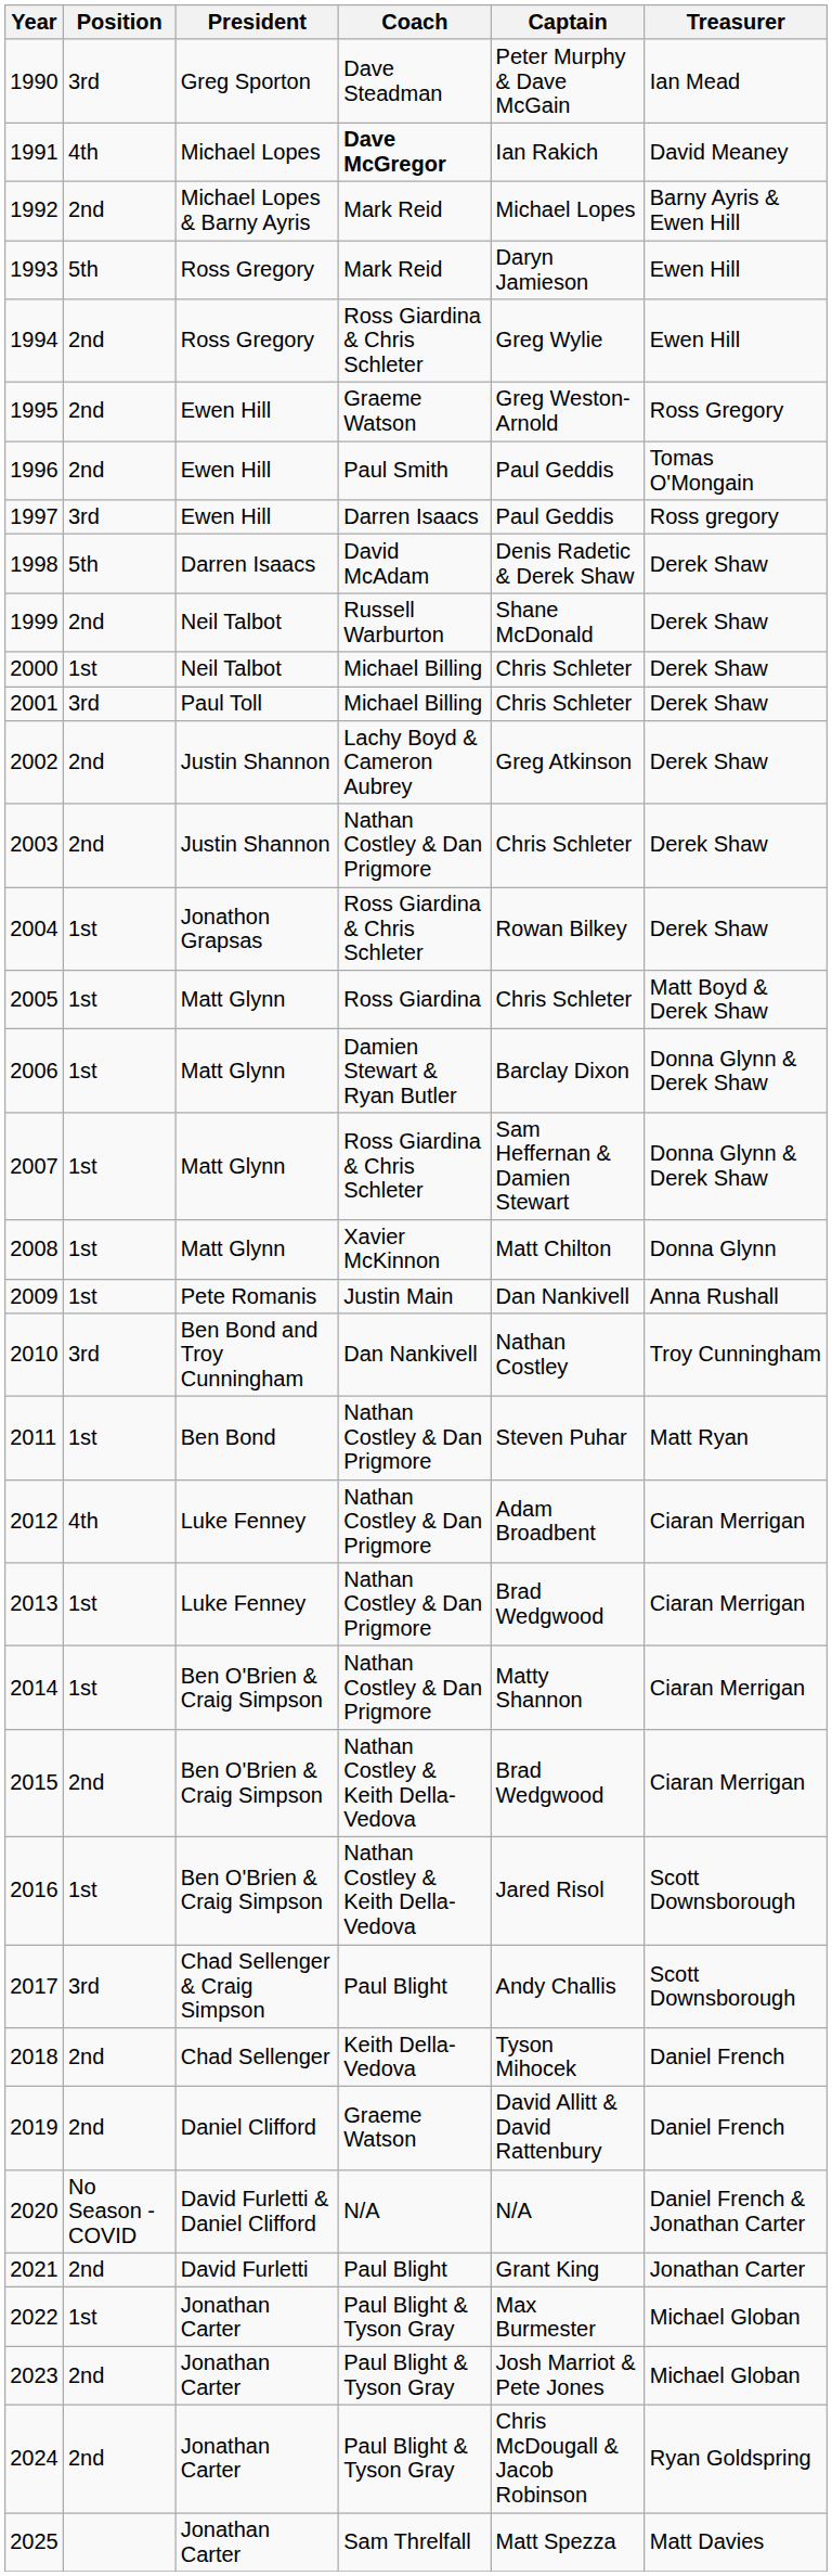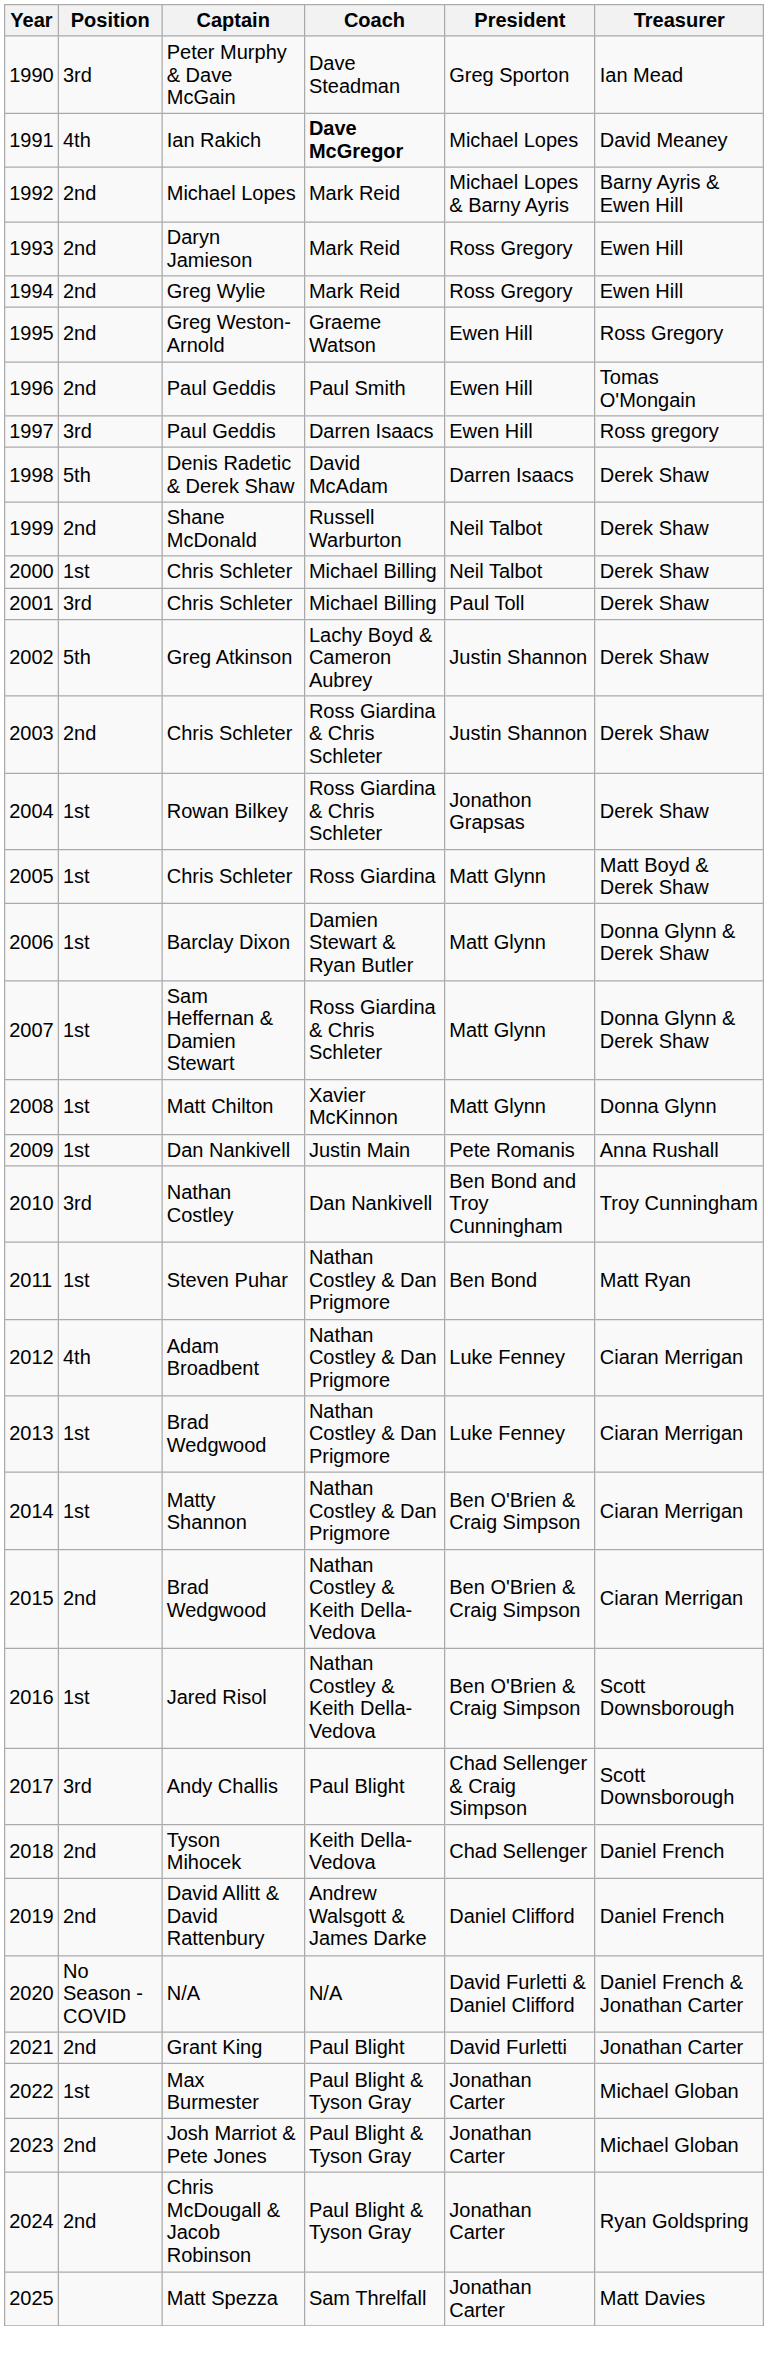 <table class="wikitable">
 <tr>
 <th>Year</th>
 <th>Position</th>
+<th>Captain</th>
+<th>Coach</th>
 <th>President</th>
-<th>Coach</th>
-<th>Captain</th>
 <th>Treasurer</th>
 </tr>
 <tr>
 <td>1990</td>
 <td>3rd</td>
+<td>Peter Murphy & Dave McGain</td>
+<td>Dave Steadman</td>
 <td>Greg Sporton</td>
-<td>Dave Steadman</td>
-<td>Peter Murphy & Dave McGain</td>
 <td>Ian Mead</td>
 </tr>
 <tr>
 <td>1991</td>
 <td>4th</td>
+<td>Ian Rakich</td>
+<td><strong>Dave McGregor</strong></td>
 <td>Michael Lopes</td>
-<td><strong>Dave McGregor</strong></td>
-<td>Ian Rakich</td>
 <td>David Meaney</td>
 </tr>
 <tr>
 <td>1992</td>
 <td>2nd</td>
+<td>Michael Lopes</td>
+<td>Mark Reid</td>
 <td>Michael Lopes & Barny Ayris</td>
-<td>Mark Reid</td>
-<td>Michael Lopes</td>
 <td>Barny Ayris & Ewen Hill</td>
 </tr>
 <tr>
 <td>1993</td>
-<td>5th</td>
+<td>2nd</td>
+<td>Daryn Jamieson</td>
+<td>Mark Reid</td>
 <td>Ross Gregory</td>
-<td>Mark Reid</td>
-<td>Daryn Jamieson</td>
 <td>Ewen Hill</td>
 </tr>
 <tr>
 <td>1994</td>
 <td>2nd</td>
+<td>Greg Wylie</td>
+<td>Mark Reid</td>
 <td>Ross Gregory</td>
-<td>Ross Giardina & Chris Schleter</td>
-<td>Greg Wylie</td>
 <td>Ewen Hill</td>
 </tr>
 <tr>
 <td>1995</td>
 <td>2nd</td>
+<td>Greg Weston-Arnold</td>
+<td>Graeme Watson</td>
 <td>Ewen Hill</td>
-<td>Graeme Watson</td>
-<td>Greg Weston-Arnold</td>
 <td>Ross Gregory</td>
 </tr>
 <tr>
 <td>1996</td>
 <td>2nd</td>
+<td>Paul Geddis</td>
+<td>Paul Smith</td>
 <td>Ewen Hill</td>
-<td>Paul Smith</td>
-<td>Paul Geddis</td>
 <td>Tomas O'Mongain</td>
 </tr>
 <tr>
 <td>1997</td>
 <td>3rd</td>
+<td>Paul Geddis</td>
+<td>Darren Isaacs</td>
 <td>Ewen Hill</td>
-<td>Darren Isaacs</td>
-<td>Paul Geddis</td>
 <td>Ross gregory</td>
 </tr>
 <tr>
 <td>1998</td>
 <td>5th</td>
+<td>Denis Radetic & Derek Shaw</td>
+<td>David McAdam</td>
 <td>Darren Isaacs</td>
-<td>David McAdam</td>
-<td>Denis Radetic & Derek Shaw</td>
 <td>Derek Shaw</td>
 </tr>
 <tr>
 <td>1999</td>
 <td>2nd</td>
+<td>Shane McDonald</td>
+<td>Russell Warburton</td>
 <td>Neil Talbot</td>
-<td>Russell Warburton</td>
-<td>Shane McDonald</td>
 <td>Derek Shaw</td>
 </tr>
 <tr>
 <td>2000</td>
 <td>1st</td>
+<td>Chris Schleter</td>
+<td>Michael Billing</td>
 <td>Neil Talbot</td>
-<td>Michael Billing</td>
-<td>Chris Schleter</td>
 <td>Derek Shaw</td>
 </tr>
 <tr>
 <td>2001</td>
 <td>3rd</td>
+<td>Chris Schleter</td>
+<td>Michael Billing</td>
 <td>Paul Toll</td>
-<td>Michael Billing</td>
-<td>Chris Schleter</td>
 <td>Derek Shaw</td>
 </tr>
 <tr>
 <td>2002</td>
-<td>2nd</td>
+<td>5th</td>
+<td>Greg Atkinson</td>
+<td>Lachy Boyd & Cameron Aubrey</td>
 <td>Justin Shannon</td>
-<td>Lachy Boyd & Cameron Aubrey</td>
-<td>Greg Atkinson</td>
 <td>Derek Shaw</td>
 </tr>
 <tr>
 <td>2003</td>
 <td>2nd</td>
+<td>Chris Schleter</td>
+<td>Ross Giardina & Chris Schleter</td>
 <td>Justin Shannon</td>
-<td>Nathan Costley & Dan Prigmore</td>
-<td>Chris Schleter</td>
 <td>Derek Shaw</td>
 </tr>
 <tr>
 <td>2004</td>
 <td>1st</td>
+<td>Rowan Bilkey</td>
+<td>Ross Giardina & Chris Schleter</td>
 <td>Jonathon Grapsas</td>
-<td>Ross Giardina & Chris Schleter</td>
-<td>Rowan Bilkey</td>
 <td>Derek Shaw</td>
 </tr>
 <tr>
 <td>2005</td>
 <td>1st</td>
+<td>Chris Schleter</td>
+<td>Ross Giardina</td>
 <td>Matt Glynn</td>
-<td>Ross Giardina</td>
-<td>Chris Schleter</td>
 <td>Matt Boyd & Derek Shaw</td>
 </tr>
 <tr>
 <td>2006</td>
 <td>1st</td>
+<td>Barclay Dixon</td>
+<td>Damien Stewart & Ryan Butler</td>
 <td>Matt Glynn</td>
-<td>Damien Stewart & Ryan Butler</td>
-<td>Barclay Dixon</td>
 <td>Donna Glynn & Derek Shaw</td>
 </tr>
 <tr>
 <td>2007</td>
 <td>1st</td>
+<td>Sam Heffernan & Damien Stewart</td>
+<td>Ross Giardina & Chris Schleter</td>
 <td>Matt Glynn</td>
-<td>Ross Giardina & Chris Schleter</td>
-<td>Sam Heffernan & Damien Stewart</td>
 <td>Donna Glynn & Derek Shaw</td>
 </tr>
 <tr>
 <td>2008</td>
 <td>1st</td>
+<td>Matt Chilton</td>
+<td>Xavier McKinnon</td>
 <td>Matt Glynn</td>
-<td>Xavier McKinnon</td>
-<td>Matt Chilton</td>
 <td>Donna Glynn</td>
 </tr>
 <tr>
 <td>2009</td>
 <td>1st</td>
+<td>Dan Nankivell</td>
+<td>Justin Main</td>
 <td>Pete Romanis</td>
-<td>Justin Main</td>
-<td>Dan Nankivell</td>
 <td>Anna Rushall</td>
 </tr>
 <tr>
 <td>2010</td>
 <td>3rd</td>
+<td>Nathan Costley</td>
+<td>Dan Nankivell</td>
 <td>Ben Bond and Troy Cunningham</td>
-<td>Dan Nankivell</td>
-<td>Nathan Costley</td>
 <td>Troy Cunningham</td>
 </tr>
 <tr>
 <td>2011</td>
 <td>1st</td>
+<td>Steven Puhar</td>
+<td>Nathan Costley & Dan Prigmore</td>
 <td>Ben Bond</td>
-<td>Nathan Costley & Dan Prigmore</td>
-<td>Steven Puhar</td>
 <td>Matt Ryan</td>
 </tr>
 <tr>
 <td>2012</td>
 <td>4th</td>
+<td>Adam Broadbent</td>
+<td>Nathan Costley & Dan Prigmore</td>
 <td>Luke Fenney</td>
-<td>Nathan Costley & Dan Prigmore</td>
-<td>Adam Broadbent</td>
 <td>Ciaran Merrigan</td>
 </tr>
 <tr>
 <td>2013</td>
 <td>1st</td>
+<td>Brad Wedgwood</td>
+<td>Nathan Costley & Dan Prigmore</td>
 <td>Luke Fenney</td>
-<td>Nathan Costley & Dan Prigmore</td>
-<td>Brad Wedgwood</td>
 <td>Ciaran Merrigan</td>
 </tr>
 <tr>
 <td>2014</td>
 <td>1st</td>
+<td>Matty Shannon</td>
+<td>Nathan Costley & Dan Prigmore</td>
 <td>Ben O'Brien & Craig Simpson</td>
-<td>Nathan Costley & Dan Prigmore</td>
-<td>Matty Shannon</td>
 <td>Ciaran Merrigan</td>
 </tr>
 <tr>
 <td>2015</td>
 <td>2nd</td>
+<td>Brad Wedgwood</td>
+<td>Nathan Costley & Keith Della-Vedova</td>
 <td>Ben O'Brien & Craig Simpson</td>
-<td>Nathan Costley & Keith Della-Vedova</td>
-<td>Brad Wedgwood</td>
 <td>Ciaran Merrigan</td>
 </tr>
 <tr>
 <td>2016</td>
 <td>1st</td>
+<td>Jared Risol</td>
+<td>Nathan Costley & Keith Della-Vedova</td>
 <td>Ben O'Brien & Craig Simpson</td>
-<td>Nathan Costley & Keith Della-Vedova</td>
-<td>Jared Risol</td>
 <td>Scott Downsborough</td>
 </tr>
 <tr>
 <td>2017</td>
 <td>3rd</td>
+<td>Andy Challis</td>
+<td>Paul Blight</td>
 <td>Chad Sellenger & Craig Simpson</td>
-<td>Paul Blight</td>
-<td>Andy Challis</td>
 <td>Scott Downsborough</td>
 </tr>
 <tr>
 <td>2018</td>
 <td>2nd</td>
+<td>Tyson Mihocek</td>
+<td>Keith Della-Vedova</td>
 <td>Chad Sellenger</td>
-<td>Keith Della-Vedova</td>
-<td>Tyson Mihocek</td>
 <td>Daniel French</td>
 </tr>
 <tr>
 <td>2019</td>
 <td>2nd</td>
+<td>David Allitt & David Rattenbury</td>
+<td>Andrew Walsgott & James Darke</td>
 <td>Daniel Clifford</td>
-<td>Graeme Watson</td>
-<td>David Allitt & David Rattenbury</td>
 <td>Daniel French</td>
 </tr>
 <tr>
 <td>2020</td>
 <td>No Season - COVID</td>
-<td>David Furletti & Daniel Clifford</td>
 <td>N/A</td>
 <td>N/A</td>
+<td>David Furletti & Daniel Clifford</td>
 <td>Daniel French & Jonathan Carter</td>
 </tr>
 <tr>
 <td>2021</td>
 <td>2nd</td>
+<td>Grant King</td>
+<td>Paul Blight</td>
 <td>David Furletti</td>
-<td>Paul Blight</td>
-<td>Grant King</td>
 <td>Jonathan Carter</td>
 </tr>
 <tr>
 <td>2022</td>
 <td>1st</td>
+<td>Max Burmester</td>
+<td>Paul Blight & Tyson Gray</td>
 <td>Jonathan Carter</td>
-<td>Paul Blight & Tyson Gray</td>
-<td>Max Burmester</td>
 <td>Michael Globan</td>
 </tr>
 <tr>
 <td>2023</td>
 <td>2nd</td>
+<td>Josh Marriot & Pete Jones</td>
+<td>Paul Blight & Tyson Gray</td>
 <td>Jonathan Carter</td>
-<td>Paul Blight & Tyson Gray</td>
-<td>Josh Marriot & Pete Jones</td>
 <td>Michael Globan</td>
 </tr>
 <tr>
 <td>2024</td>
 <td>2nd</td>
+<td>Chris McDougall & Jacob Robinson</td>
+<td>Paul Blight & Tyson Gray</td>
 <td>Jonathan Carter</td>
-<td>Paul Blight & Tyson Gray</td>
-<td>Chris McDougall & Jacob Robinson</td>
 <td>Ryan Goldspring</td>
 </tr>
 <tr>
 <td>2025</td>
 <td></td>
+<td>Matt Spezza</td>
+<td>Sam Threlfall</td>
 <td>Jonathan Carter</td>
-<td>Sam Threlfall</td>
-<td>Matt Spezza</td>
 <td>Matt Davies</td>
 </tr>
 </table>
